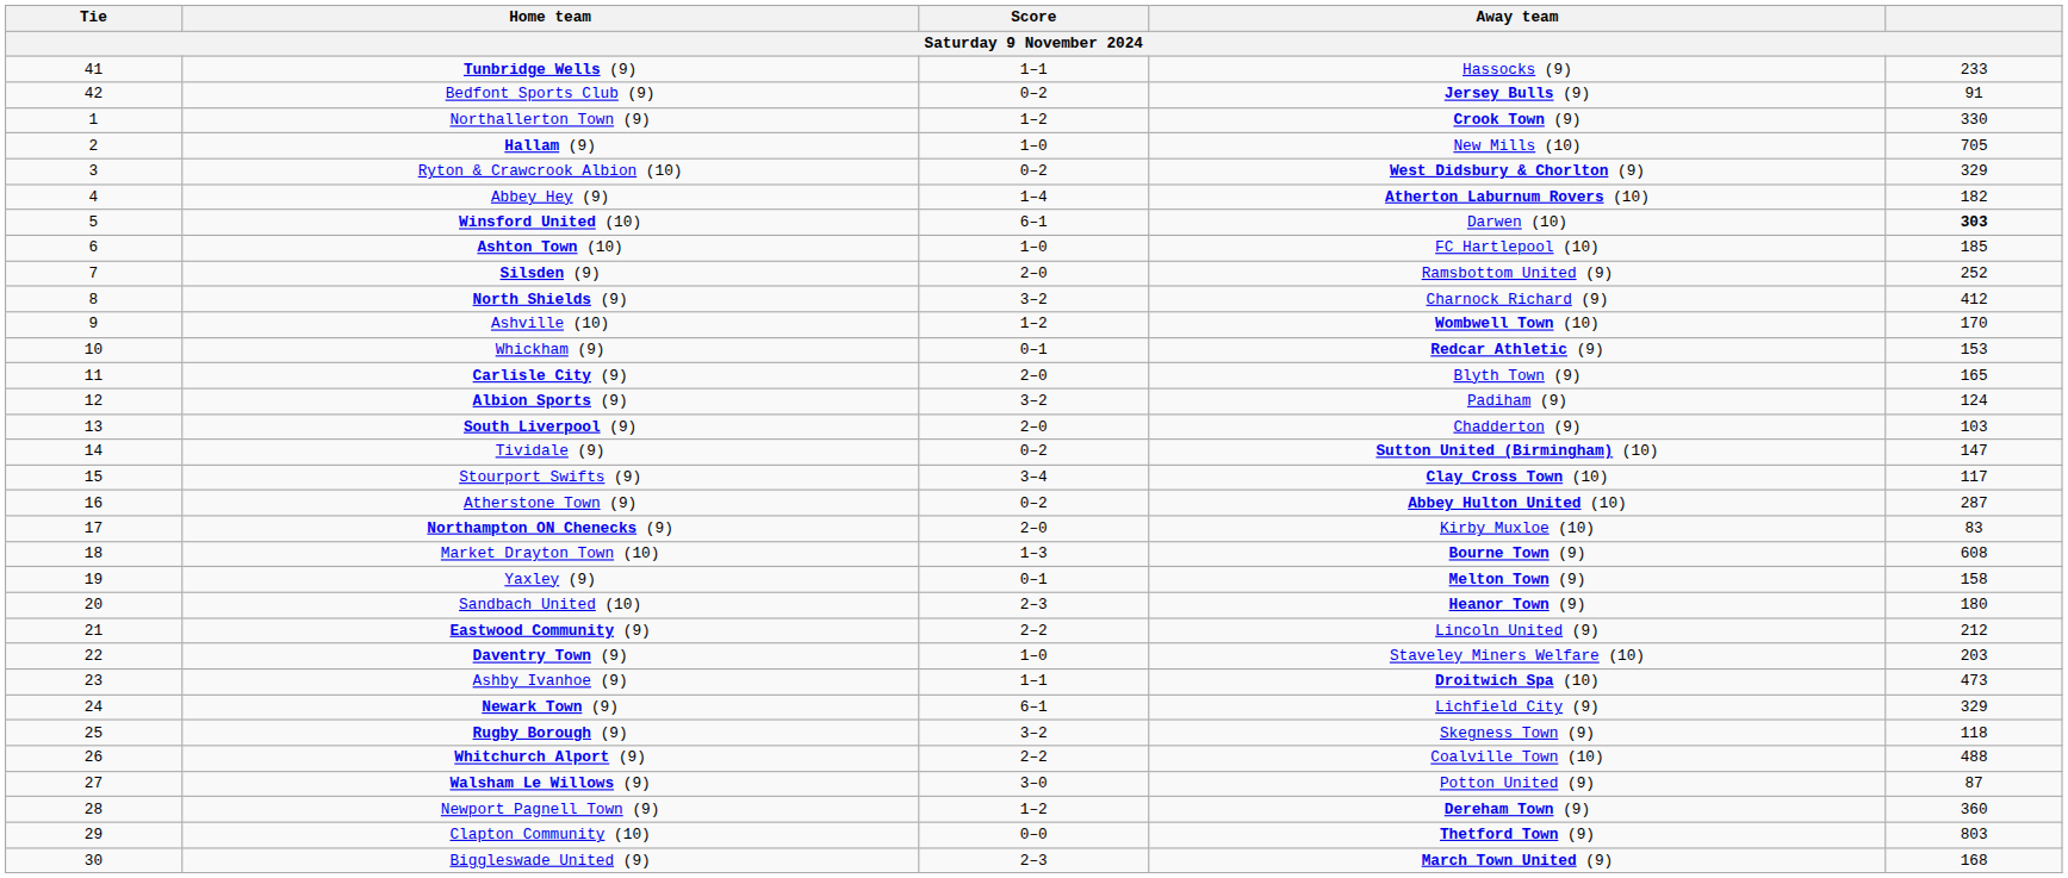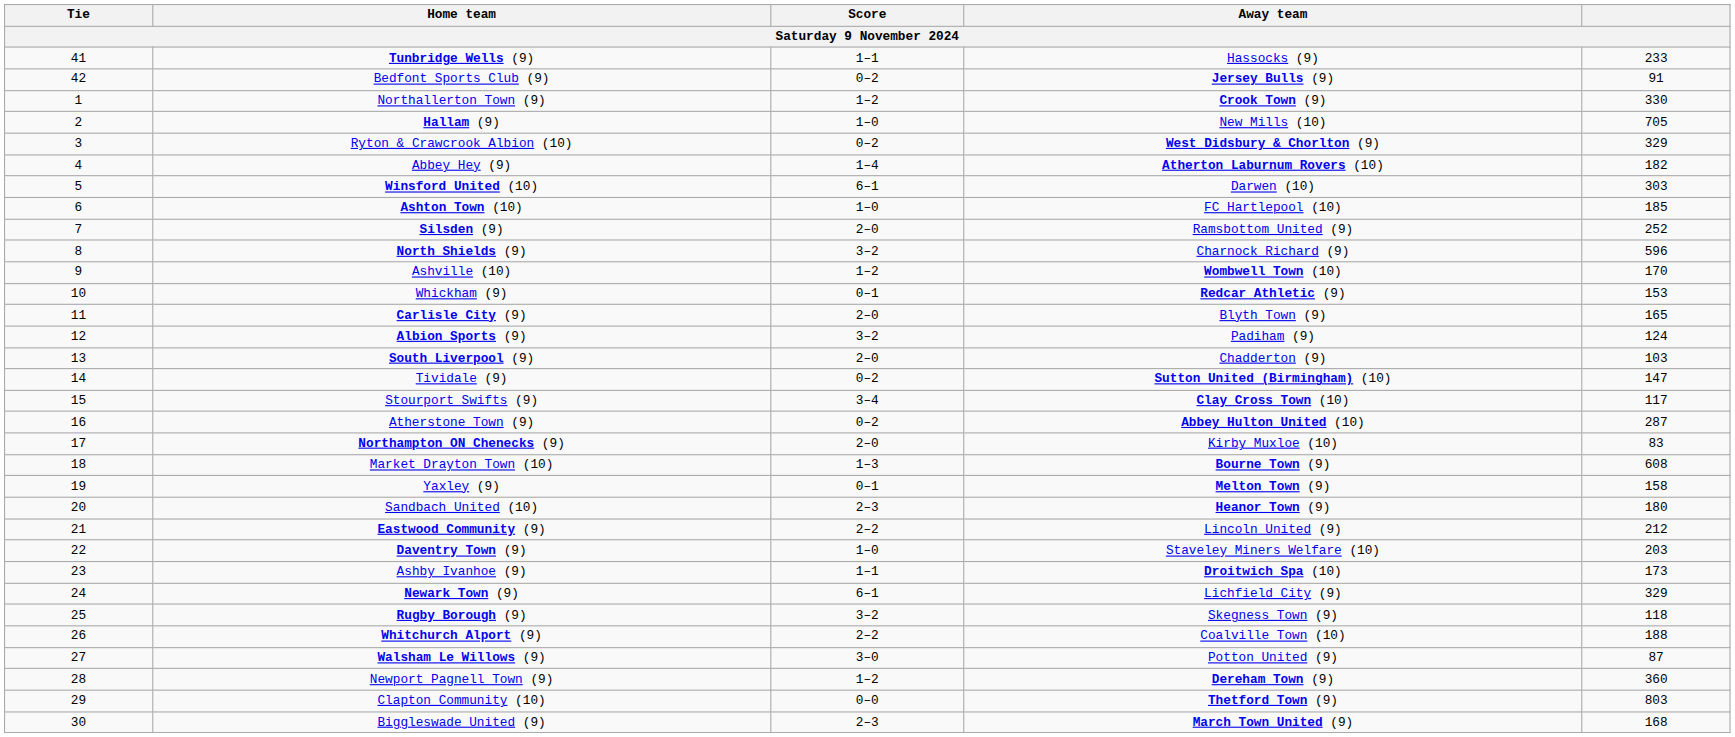 <table class="wikitable" style="text-align:center; font-size:90%; width:100%">
 <tr>
 <th scope="col" style="width:  8.43%;">Tie</th>
 <th scope="col" style="width: 35.29%;">Home team</th>
 <th scope="col" style="width: 11.00%;">Score</th>
 <th scope="col" style="width: 35.29%;">Away team</th>
 <th scope="col" style="width:  8.43%;"></th>
 </tr>
 <tr>
 <th colspan="5">Saturday 9 November 2024</th>
 </tr>
 <tr>
 <td>41</td>
 <td><strong><a href='#'>Tunbridge Wells</a></strong> (9)</td>
 <td>1–1 </td>
 <td><a href='#'>Hassocks</a> (9)</td>
 <td>233</td>
 </tr>
 <tr>
 <td>42</td>
 <td><a href='#'>Bedfont Sports Club</a> (9)</td>
 <td>0–2</td>
 <td><strong><a href='#'>Jersey Bulls</a></strong> (9)</td>
 <td>91</td>
 </tr>
 <tr>
 <td>1</td>
 <td><a href='#'>Northallerton Town</a> (9)</td>
 <td>1–2</td>
 <td><strong><a href='#'>Crook Town</a></strong> (9)</td>
 <td>330</td>
 </tr>
 <tr>
 <td>2</td>
 <td><strong><a href='#'> Hallam</a></strong> (9)</td>
 <td>1–0</td>
 <td><a href='#'> New Mills</a> (10)</td>
 <td>705</td>
 </tr>
 <tr>
 <td>3</td>
 <td><a href='#'> Ryton & Crawcrook Albion</a> (10)</td>
 <td>0–2</td>
 <td><strong><a href='#'>West Didsbury & Chorlton</a></strong> (9)</td>
 <td>329</td>
 </tr>
 <tr>
 <td>4</td>
 <td><a href='#'> Abbey Hey</a> (9)</td>
 <td>1–4</td>
 <td><strong><a href='#'>Atherton Laburnum Rovers</a></strong> (10)</td>
 <td>182</td>
 </tr>
 <tr>
 <td>5</td>
 <td><strong><a href='#'>Winsford United</a></strong> (10)</td>
 <td>6–1</td>
 <td><a href='#'> Darwen</a> (10)</td>
-<td><strong>303</strong></td>
+<td>303</td>
 </tr>
 <tr>
 <td>6</td>
 <td><strong><a href='#'> Ashton Town</a></strong> (10)</td>
 <td>1–0</td>
 <td><a href='#'>FC Hartlepool</a> (10)</td>
 <td>185</td>
 </tr>
 <tr>
 <td>7</td>
 <td><strong><a href='#'> Silsden</a></strong> (9)</td>
 <td>2–0</td>
 <td><a href='#'>Ramsbottom United</a> (9)</td>
 <td>252</td>
 </tr>
 <tr>
 <td>8</td>
 <td><strong><a href='#'> North Shields</a></strong> (9)</td>
 <td>3–2</td>
 <td><a href='#'> Charnock Richard</a> (9)</td>
-<td>412</td>
+<td>596</td>
 </tr>
 <tr>
 <td>9</td>
 <td><a href='#'> Ashville</a> (10)</td>
 <td>1–2</td>
 <td><strong><a href='#'>Wombwell Town</a></strong> (10)</td>
 <td>170</td>
 </tr>
 <tr>
 <td>10</td>
 <td><a href='#'> Whickham</a> (9)</td>
 <td>0–1</td>
 <td><strong><a href='#'> Redcar Athletic</a></strong> (9)</td>
 <td>153</td>
 </tr>
 <tr>
 <td>11</td>
 <td><strong><a href='#'> Carlisle City</a></strong> (9)</td>
 <td>2–0</td>
 <td><a href='#'> Blyth Town</a> (9)</td>
 <td>165</td>
 </tr>
 <tr>
 <td>12</td>
 <td><strong><a href='#'>Albion Sports</a></strong> (9)</td>
 <td>3–2</td>
 <td><a href='#'> Padiham</a> (9)</td>
 <td>124</td>
 </tr>
 <tr>
 <td>13</td>
 <td><strong><a href='#'> South Liverpool</a></strong> (9)</td>
 <td>2–0</td>
 <td><a href='#'> Chadderton</a> (9)</td>
 <td>103</td>
 </tr>
 <tr>
 <td>14</td>
 <td><a href='#'> Tividale</a> (9)</td>
 <td>0–2</td>
 <td><strong><a href='#'> Sutton United (Birmingham)</a></strong> (10)</td>
 <td>147</td>
 </tr>
 <tr>
 <td>15</td>
 <td><a href='#'>Stourport Swifts</a> (9)</td>
 <td>3–4</td>
 <td><strong><a href='#'> Clay Cross Town</a></strong> (10)</td>
 <td>117</td>
 </tr>
 <tr>
 <td>16</td>
 <td><a href='#'> Atherstone Town</a> (9)</td>
 <td>0–2</td>
 <td><strong><a href='#'> Abbey Hulton United</a></strong> (10)</td>
 <td>287</td>
 </tr>
 <tr>
 <td>17</td>
 <td><strong><a href='#'> Northampton ON Chenecks</a></strong> (9)</td>
 <td>2–0</td>
 <td><a href='#'> Kirby Muxloe</a> (10)</td>
 <td>83</td>
 </tr>
 <tr>
 <td>18</td>
 <td><a href='#'> Market Drayton Town</a> (10)</td>
 <td>1–3</td>
 <td><strong><a href='#'>Bourne Town</a></strong> (9)</td>
 <td>608</td>
 </tr>
 <tr>
 <td>19</td>
 <td><a href='#'> Yaxley</a> (9)</td>
 <td>0–1</td>
 <td><strong><a href='#'> Melton Town</a></strong> (9)</td>
 <td>158</td>
 </tr>
 <tr>
 <td>20</td>
 <td><a href='#'> Sandbach United</a> (10)</td>
 <td>2–3</td>
 <td><strong><a href='#'>Heanor Town</a></strong> (9)</td>
 <td>180</td>
 </tr>
 <tr>
 <td>21</td>
 <td><strong><a href='#'>Eastwood Community</a></strong> (9)</td>
 <td>2–2 </td>
 <td><a href='#'>Lincoln United</a> (9)</td>
 <td>212</td>
 </tr>
 <tr>
 <td>22</td>
 <td><strong><a href='#'>Daventry Town</a></strong> (9)</td>
 <td>1–0</td>
 <td><a href='#'>Staveley Miners Welfare</a> (10)</td>
 <td>203</td>
 </tr>
 <tr>
 <td>23</td>
 <td><a href='#'> Ashby Ivanhoe</a> (9)</td>
 <td>1–1 </td>
 <td><strong><a href='#'> Droitwich Spa</a></strong> (10)</td>
-<td>473</td>
+<td>173</td>
 </tr>
 <tr>
 <td>24</td>
 <td><strong><a href='#'> Newark Town</a></strong> (9)</td>
 <td>6–1</td>
 <td><a href='#'> Lichfield City</a> (9)</td>
 <td>329</td>
 </tr>
 <tr>
 <td>25</td>
 <td><strong><a href='#'> Rugby Borough</a></strong> (9)</td>
 <td>3–2</td>
 <td><a href='#'> Skegness Town</a> (9)</td>
 <td>118</td>
 </tr>
 <tr>
 <td>26</td>
 <td><strong><a href='#'> Whitchurch Alport</a></strong> (9)</td>
 <td>2–2 </td>
 <td><a href='#'>Coalville Town</a> (10)</td>
-<td>488</td>
+<td>188</td>
 </tr>
 <tr>
 <td>27</td>
 <td><strong><a href='#'> Walsham Le Willows</a></strong> (9)</td>
 <td>3–0</td>
 <td><a href='#'> Potton United</a> (9)</td>
 <td>87</td>
 </tr>
 <tr>
 <td>28</td>
 <td><a href='#'>Newport Pagnell Town</a> (9)</td>
 <td>1–2</td>
 <td><strong><a href='#'>Dereham Town</a></strong> (9)</td>
 <td>360</td>
 </tr>
 <tr>
 <td>29</td>
 <td><a href='#'> Clapton Community</a> (10)</td>
 <td>0–0 </td>
 <td><strong><a href='#'> Thetford Town</a></strong> (9)</td>
 <td>803</td>
 </tr>
 <tr>
 <td>30</td>
 <td><a href='#'>Biggleswade United</a> (9)</td>
 <td>2–3</td>
 <td><strong><a href='#'> March Town United</a></strong> (9)</td>
 <td>168</td>
 </tr>
 <tr>
 </tr>
 </table>
